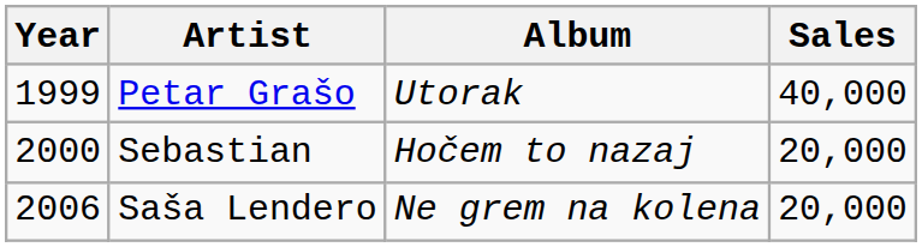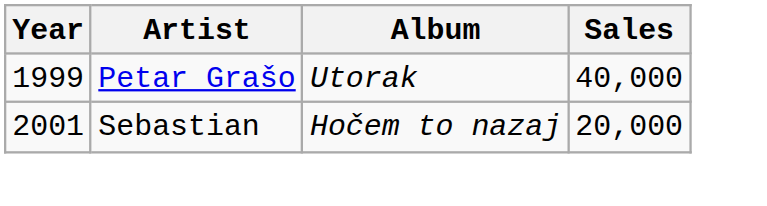 <table class="wikitable">
 <tr>
 <th>Year</th>
 <th>Artist</th>
 <th>Album</th>
 <th>Sales</th>
 </tr>
 <tr>
 <td>1999</td>
 <td><a href='#'>Petar Grašo</a></td>
 <td><em>Utorak</em></td>
 <td>40,000</td>
 </tr>
 <tr>
-<td>2000</td>
+<td>2001</td>
 <td>Sebastian</td>
 <td><em>Hočem to nazaj</em></td>
 <td>20,000</td>
 </tr>
-<tr>
-<td>2006</td>
-<td>Saša Lendero</td>
-<td><em>Ne grem na kolena</em></td>
-<td>20,000</td>
-</tr>
 </table>
